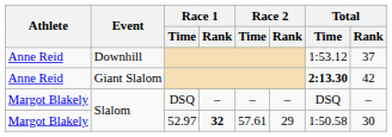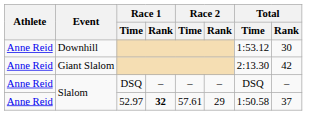 <table class="wikitable" style="font-size:90%">
 <tr>
 <th rowspan="2">Athlete</th>
 <th rowspan="2">Event</th>
 <th colspan="2">Race 1</th>
 <th colspan="2">Race 2</th>
 <th colspan="2">Total</th>
 </tr>
 <tr>
 <th>Time</th>
 <th>Rank</th>
 <th>Time</th>
 <th>Rank</th>
 <th>Time</th>
 <th>Rank</th>
 </tr>
 <tr>
 <td><a href='#'>Anne Reid</a></td>
 <td>Downhill</td>
 <td colspan="4" style="background:wheat;"></td>
 <td style="text-align:center;">1:53.12</td>
-<td style="text-align:center;">37</td>
+<td style="text-align:center;">30</td>
 </tr>
 <tr>
 <td><a href='#'>Anne Reid</a></td>
 <td>Giant Slalom</td>
 <td colspan="4" style="background:wheat;"></td>
-<td style="text-align:center;"><strong>2:13.30</strong></td>
+<td style="text-align:center;">2:13.30</td>
 <td style="text-align:center;">42</td>
 </tr>
 <tr>
-<td><a href='#'>Margot Blakely</a></td>
+<td><a href='#'>Anne Reid</a></td>
 <td rowspan="2">Slalom</td>
 <td style="text-align:center;">DSQ</td>
 <td style="text-align:center;">–</td>
 <td style="text-align:center;">–</td>
 <td style="text-align:center;">–</td>
 <td style="text-align:center;">DSQ</td>
 <td style="text-align:center;">–</td>
 </tr>
 <tr>
-<td><a href='#'>Margot Blakely</a></td>
+<td><a href='#'>Anne Reid</a></td>
 <td style="text-align:center;">52.97</td>
 <td style="text-align:center;"><strong>32</strong></td>
 <td style="text-align:center;">57.61</td>
 <td style="text-align:center;">29</td>
 <td style="text-align:center;">1:50.58</td>
-<td style="text-align:center;">30</td>
+<td style="text-align:center;">37</td>
 </tr>
 </table>
